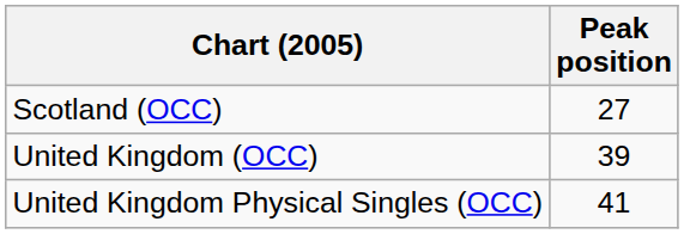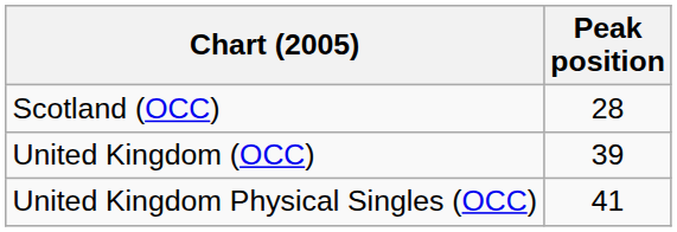 <table class="wikitable sortable">
 <tr>
 <th>Chart (2005)</th>
 <th>Peak<br>position</th>
 </tr>
 <tr>
 <td>Scotland (<a href='#'>OCC</a>)</td>
-<td align="center">27</td>
+<td align="center">28</td>
 </tr>
 <tr>
 <td>United Kingdom (<a href='#'>OCC</a>)</td>
 <td align="center">39</td>
 </tr>
 <tr>
 <td>United Kingdom Physical Singles (<a href='#'>OCC</a>)</td>
 <td align="center">41</td>
 </tr>
 </table>
